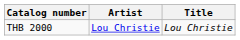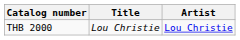 <table align="center" | class="wikitable sortable" | bgcolor="#CCCCCC">
 <tr>
 <th>Catalog number</th>
+<th>Title</th>
 <th>Artist</th>
-<th>Title</th>
 </tr>
 <tr>
 <td>THB 2000</td>
+<td><em>Lou Christie</em></td>
 <td><a href='#'>Lou Christie</a></td>
-<td><em>Lou Christie</em></td>
 </tr>
 </table>
